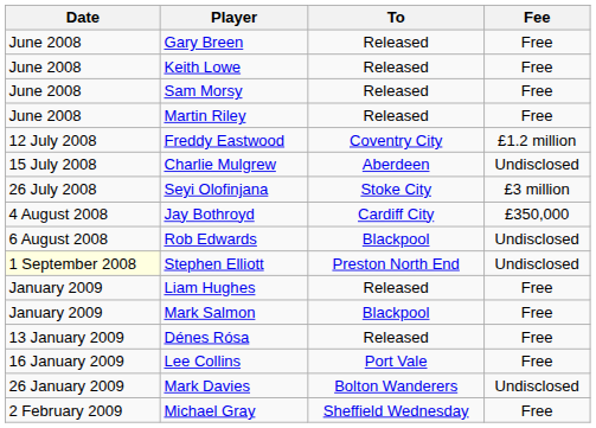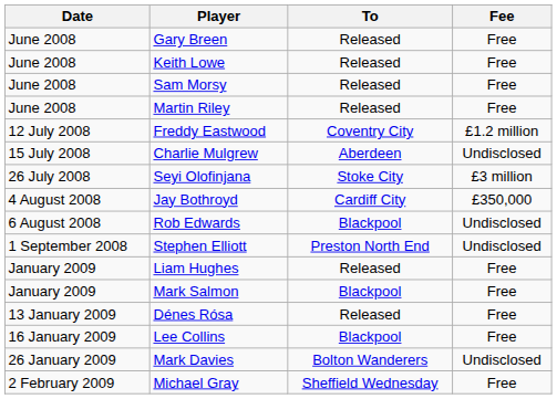 <table class="wikitable" style="text-align:center; font-size:95%;width:65%; text-align:left">
 <tr>
 <th><strong>Date</strong></th>
 <th><strong>Player</strong></th>
 <th><strong>To</strong></th>
 <th><strong>Fee</strong></th>
 </tr>
 <tr --->
 <td>June 2008</td>
 <td> <a href='#'>Gary Breen</a></td>
 <td align="center">Released</td>
 <td align="center">Free</td>
 </tr>
 <tr --->
 <td>June 2008</td>
 <td> <a href='#'>Keith Lowe</a></td>
 <td align="center">Released</td>
 <td align="center">Free</td>
 </tr>
 <tr --->
 <td>June 2008</td>
 <td> <a href='#'>Sam Morsy</a></td>
 <td align="center">Released</td>
 <td align="center">Free</td>
 </tr>
 <tr --->
 <td>June 2008</td>
 <td> <a href='#'>Martin Riley</a></td>
 <td align="center">Released</td>
 <td align="center">Free</td>
 </tr>
 <tr --->
 <td>12 July 2008</td>
 <td> <a href='#'>Freddy Eastwood</a></td>
 <td align="center"><a href='#'>Coventry City</a></td>
 <td align="center">£1.2 million</td>
 </tr>
 <tr --->
 <td>15 July 2008</td>
 <td> <a href='#'>Charlie Mulgrew</a></td>
 <td align="center"> <a href='#'>Aberdeen</a></td>
 <td align="center">Undisclosed</td>
 </tr>
 <tr --->
 <td>26 July 2008</td>
 <td> <a href='#'>Seyi Olofinjana</a></td>
 <td align="center"><a href='#'>Stoke City</a></td>
 <td align="center">£3 million</td>
 </tr>
 <tr --->
 <td>4 August 2008</td>
 <td> <a href='#'>Jay Bothroyd</a></td>
 <td align="center"> <a href='#'>Cardiff City</a></td>
 <td align="center">£350,000</td>
 </tr>
 <tr --->
 <td>6 August 2008</td>
 <td> <a href='#'>Rob Edwards</a></td>
 <td align="center"><a href='#'>Blackpool</a></td>
 <td align="center">Undisclosed</td>
 </tr>
 <tr --->
-<td style="background: lightyellow;">1 September 2008</td>
+<td>1 September 2008</td>
 <td> <a href='#'>Stephen Elliott</a></td>
 <td align="center"><a href='#'>Preston North End</a></td>
 <td align="center">Undisclosed</td>
 </tr>
 <tr --->
 <td>January 2009</td>
 <td> <a href='#'>Liam Hughes</a></td>
 <td align="center">Released</td>
 <td align="center">Free</td>
 </tr>
 <tr --->
 <td>January 2009</td>
 <td> <a href='#'>Mark Salmon</a></td>
 <td align="center"><a href='#'>Blackpool</a></td>
 <td align="center">Free</td>
 </tr>
 <tr --->
 <td>13 January 2009</td>
 <td> <a href='#'>Dénes Rósa</a></td>
 <td align="center">Released</td>
 <td align="center">Free</td>
 </tr>
 <tr --->
 <td>16 January 2009</td>
 <td> <a href='#'>Lee Collins</a></td>
-<td align="center"><a href='#'>Port Vale</a></td>
+<td align="center"><a href='#'>Blackpool</a></td>
 <td align="center">Free</td>
 </tr>
 <tr --->
 <td>26 January 2009</td>
 <td> <a href='#'>Mark Davies</a></td>
 <td align="center"><a href='#'>Bolton Wanderers</a></td>
 <td align="center">Undisclosed</td>
 </tr>
 <tr --->
 <td>2 February 2009</td>
 <td> <a href='#'>Michael Gray</a></td>
 <td align="center"><a href='#'>Sheffield Wednesday</a></td>
 <td align="center">Free</td>
 </tr>
 </table>
